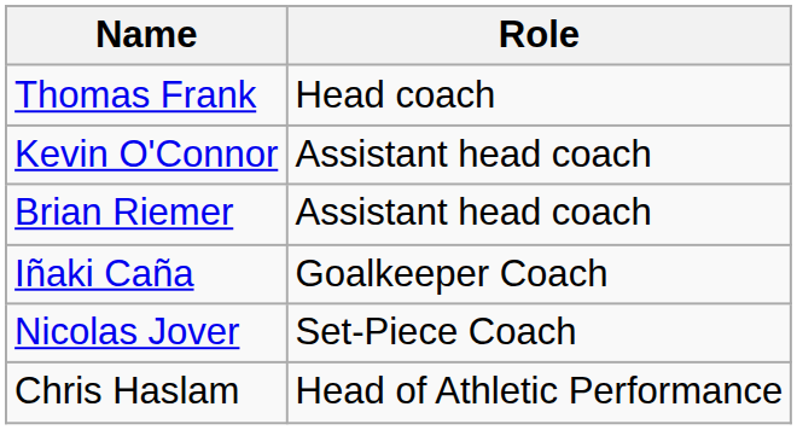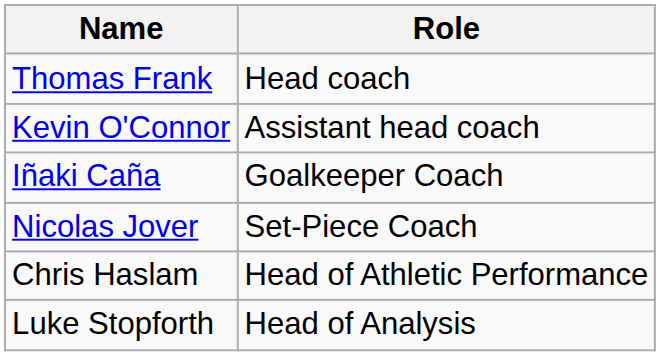 <table class="wikitable">
 <tr>
 <th>Name</th>
 <th>Role</th>
 </tr>
 <tr>
 <td> <a href='#'>Thomas Frank</a></td>
 <td>Head coach</td>
 </tr>
 <tr>
 <td> <a href='#'>Kevin O'Connor</a></td>
 <td>Assistant head coach</td>
 </tr>
 <tr>
-<td> <a href='#'>Brian Riemer</a></td>
-<td>Assistant head coach</td>
-</tr>
-<tr>
 <td> <a href='#'>Iñaki Caña</a></td>
 <td>Goalkeeper Coach</td>
 </tr>
 <tr>
 <td> <a href='#'>Nicolas Jover</a></td>
 <td>Set-Piece Coach</td>
 </tr>
 <tr>
 <td> Chris Haslam</td>
 <td>Head of Athletic Performance</td>
 </tr>
+<tr>
+<td> Luke Stopforth</td>
+<td>Head of Analysis</td>
+</tr>
 </table>
